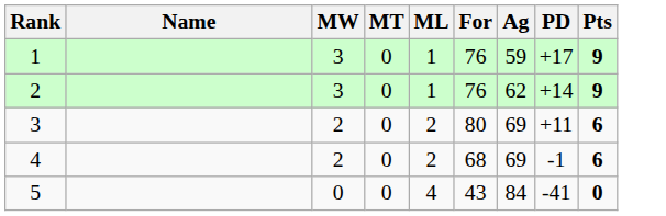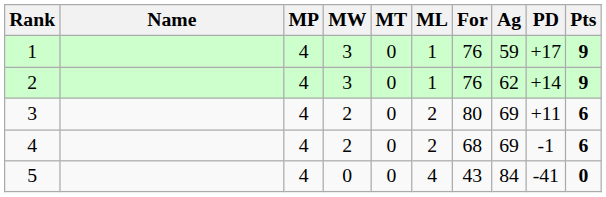 <table class=wikitable style="text-align:center">
 <tr>
 <th width=20>Rank</th>
 <th width=175>Name</th>
+<th width=20>MP</th>
 <th width=20>MW</th>
 <th width=20>MT</th>
 <th width=20>ML</th>
 <th width=20>For</th>
 <th width=20>Ag</th>
 <th width=20>PD</th>
 <th width=20>Pts</th>
 </tr>
 <tr bgcolor="#ccffcc">
 <td>1</td>
 <td align=left><strong></strong></td>
+<td>4</td>
 <td>3</td>
 <td>0</td>
 <td>1</td>
 <td>76</td>
 <td>59</td>
 <td>+17</td>
 <td><strong>9</strong></td>
 </tr>
 <tr bgcolor="#ccffcc">
 <td>2</td>
 <td align=left><strong></strong></td>
+<td>4</td>
 <td>3</td>
 <td>0</td>
 <td>1</td>
 <td>76</td>
 <td>62</td>
 <td>+14</td>
 <td><strong>9</strong></td>
 </tr>
 <tr>
 <td>3</td>
 <td align=left></td>
+<td>4</td>
 <td>2</td>
 <td>0</td>
 <td>2</td>
 <td>80</td>
 <td>69</td>
 <td>+11</td>
 <td><strong>6</strong></td>
 </tr>
 <tr>
 <td>4</td>
 <td align=left></td>
+<td>4</td>
 <td>2</td>
 <td>0</td>
 <td>2</td>
 <td>68</td>
 <td>69</td>
 <td>-1</td>
 <td><strong>6</strong></td>
 </tr>
 <tr>
 <td>5</td>
 <td align=left></td>
+<td>4</td>
 <td>0</td>
 <td>0</td>
 <td>4</td>
 <td>43</td>
 <td>84</td>
 <td>-41</td>
 <td><strong>0</strong></td>
 </tr>
 </table>
